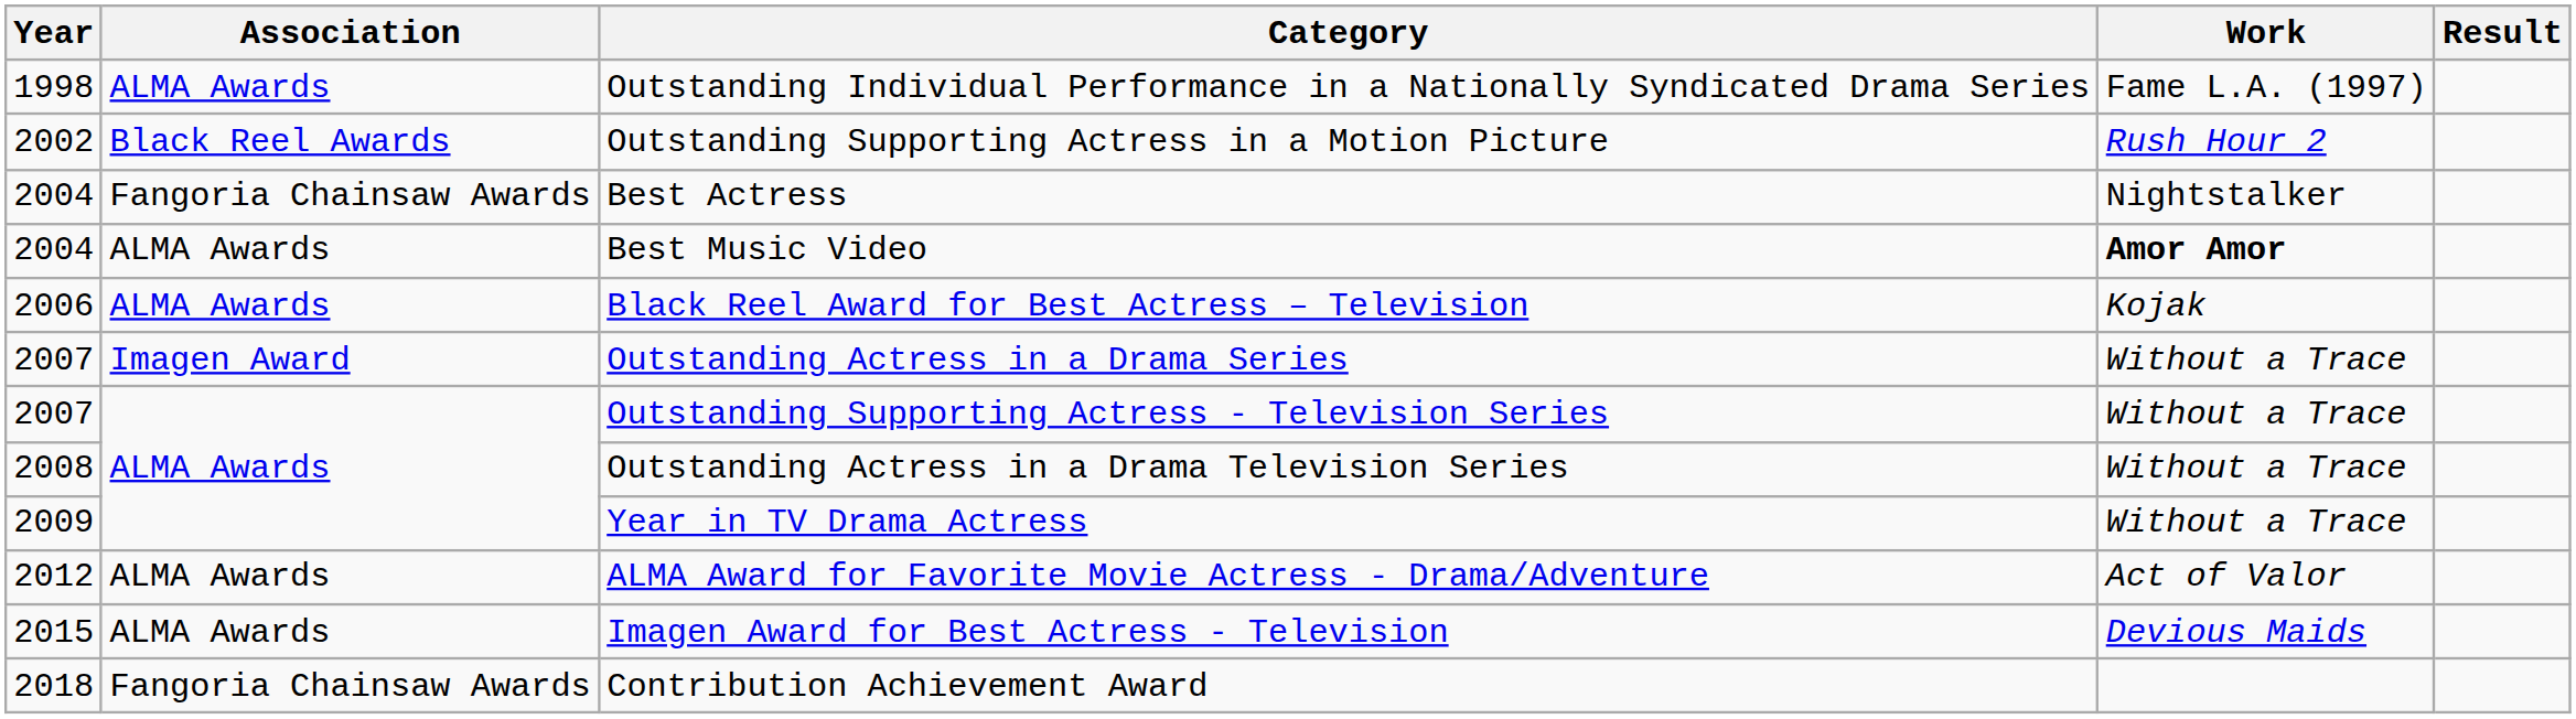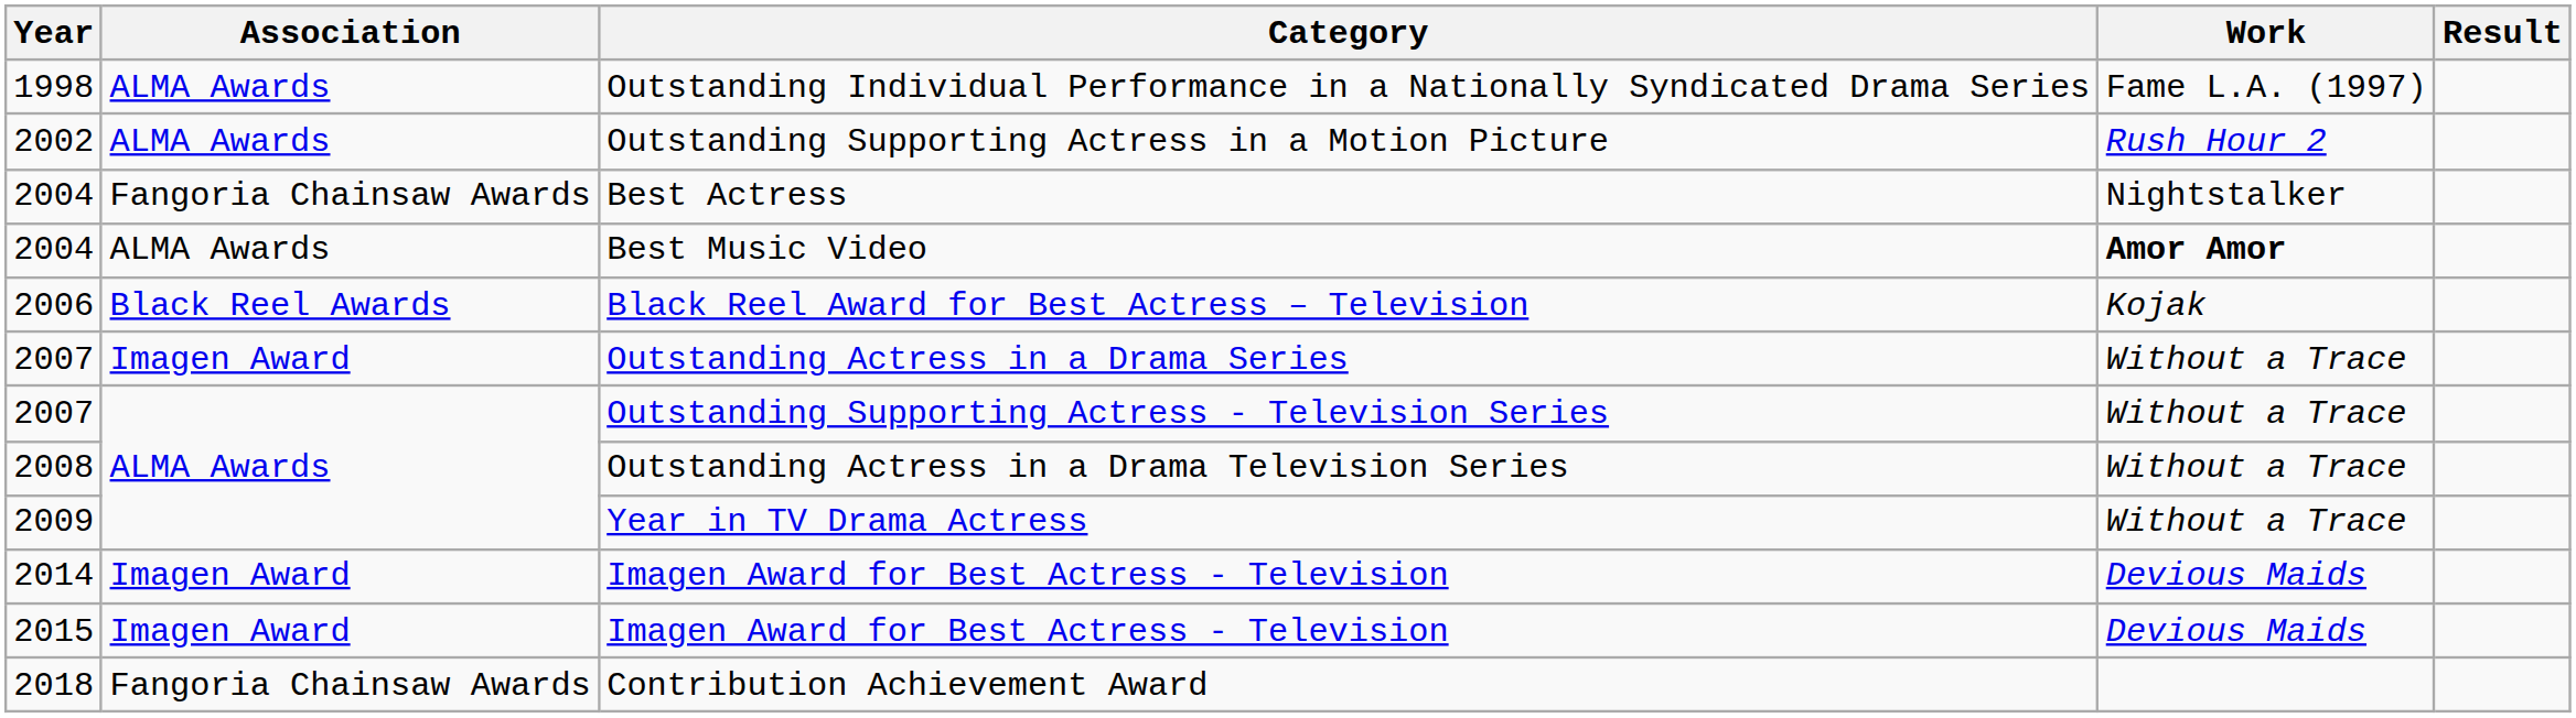 <table class="wikitable sortable">
 <tr>
 <th>Year</th>
 <th>Association</th>
 <th>Category</th>
 <th>Work</th>
 <th>Result</th>
 </tr>
 <tr>
 <td align="center">1998</td>
 <td><a href='#'>ALMA Awards</a></td>
 <td>Outstanding Individual Performance in a Nationally Syndicated Drama Series</td>
 <td>Fame L.A. (1997)</td>
 <td></td>
 </tr>
 <tr>
 <td align="center">2002</td>
-<td><a href='#'>Black Reel Awards</a></td>
+<td><a href='#'>ALMA Awards</a></td>
 <td>Outstanding Supporting Actress in a Motion Picture</td>
 <td><em><a href='#'>Rush Hour 2</a></em></td>
 <td></td>
 </tr>
 <tr>
 <td align="center">2004</td>
 <td>Fangoria Chainsaw Awards</td>
 <td>Best Actress</td>
 <td>Nightstalker</td>
 <td></td>
 </tr>
 <tr>
 <td align="center">2004</td>
 <td>ALMA Awards</td>
 <td>Best Music Video</td>
 <td><strong>Amor Amor</strong></td>
 <td></td>
 </tr>
 <tr>
 <td align="center">2006</td>
-<td><a href='#'>ALMA Awards</a></td>
+<td><a href='#'>Black Reel Awards</a></td>
 <td><a href='#'>Black Reel Award for Best Actress – Television</a></td>
 <td><em>Kojak</em></td>
 <td></td>
 </tr>
 <tr>
 <td align="center">2007</td>
 <td><a href='#'>Imagen Award</a></td>
 <td><a href='#'>Outstanding Actress in a Drama Series</a></td>
 <td><em>Without a Trace</em></td>
 <td></td>
 </tr>
 <tr>
 <td align="center">2007</td>
 <td rowspan=3><a href='#'>ALMA Awards</a></td>
 <td><a href='#'>Outstanding Supporting Actress - Television Series</a></td>
 <td><em>Without a Trace</em></td>
 <td></td>
 </tr>
 <tr>
 <td align="center">2008</td>
 <td>Outstanding Actress in a Drama Television Series</td>
 <td><em>Without a Trace</em></td>
 <td></td>
 </tr>
 <tr>
 <td align="center">2009</td>
 <td><a href='#'>Year in TV Drama Actress</a></td>
 <td><em>Without a Trace</em></td>
 <td></td>
 </tr>
 <tr>
-<td align="center">2012</td>
-<td>ALMA Awards</td>
-<td><a href='#'>ALMA Award for Favorite Movie Actress - Drama/Adventure</a></td>
-<td><em>Act of Valor</em></td>
+<td align="center">2014</td>
+<td><a href='#'>Imagen Award</a></td>
+<td><a href='#'>Imagen Award for Best Actress - Television</a></td>
+<td><em><a href='#'>Devious Maids</a></em></td>
 <td></td>
 </tr>
 <tr>
 <td align="center">2015</td>
-<td>ALMA Awards</td>
+<td><a href='#'>Imagen Award</a></td>
 <td><a href='#'>Imagen Award for Best Actress - Television</a></td>
 <td><em><a href='#'>Devious Maids</a></em></td>
 <td></td>
 </tr>
 <tr>
 <td align="center">2018</td>
 <td>Fangoria Chainsaw Awards</td>
 <td>Contribution Achievement Award</td>
 <td></td>
 <td></td>
 </tr>
 </table>
